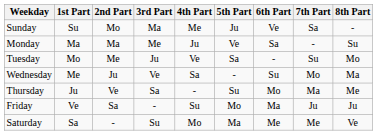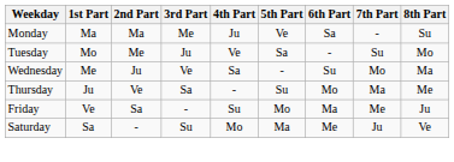 <table class="wikitable" style="text-align:center;">
 <tr>
 <th>Weekday</th>
 <th>1st Part</th>
 <th>2nd Part</th>
 <th>3rd Part</th>
 <th>4th Part</th>
 <th>5th Part</th>
 <th>6th Part</th>
 <th>7th Part</th>
 <th>8th Part</th>
-</tr>
-<tr>
-<td style="text-align:left">Sunday</td>
-<td>Su</td>
-<td>Mo</td>
-<td>Ma</td>
-<td>Me</td>
-<td>Ju</td>
-<td>Ve</td>
-<td>Sa</td>
-<td>-</td>
 </tr>
 <tr>
 <td style="text-align:left;">Monday</td>
 <td>Ma</td>
 <td>Ma</td>
 <td>Me</td>
 <td>Ju</td>
 <td>Ve</td>
 <td>Sa</td>
 <td>-</td>
 <td>Su</td>
 </tr>
 <tr>
 <td style="text-align:left;">Tuesday</td>
 <td>Mo</td>
 <td>Me</td>
 <td>Ju</td>
 <td>Ve</td>
 <td>Sa</td>
 <td>-</td>
 <td>Su</td>
 <td>Mo</td>
 </tr>
 <tr>
 <td style="text-align:left;">Wednesday</td>
 <td>Me</td>
 <td>Ju</td>
 <td>Ve</td>
 <td>Sa</td>
 <td>-</td>
 <td>Su</td>
 <td>Mo</td>
 <td>Ma</td>
 </tr>
 <tr>
 <td style="text-align:left;">Thursday</td>
 <td>Ju</td>
 <td>Ve</td>
 <td>Sa</td>
 <td>-</td>
 <td>Su</td>
 <td>Mo</td>
 <td>Ma</td>
 <td>Me</td>
 </tr>
 <tr>
 <td style="text-align:left;">Friday</td>
 <td>Ve</td>
 <td>Sa</td>
 <td>-</td>
 <td>Su</td>
 <td>Mo</td>
 <td>Ma</td>
-<td>Ju</td>
+<td>Me</td>
 <td>Ju</td>
 </tr>
 <tr>
 <td style="text-align:left;">Saturday</td>
 <td>Sa</td>
 <td>-</td>
 <td>Su</td>
 <td>Mo</td>
 <td>Ma</td>
 <td>Me</td>
-<td>Me</td>
+<td>Ju</td>
 <td>Ve</td>
 </tr>
 </table>
